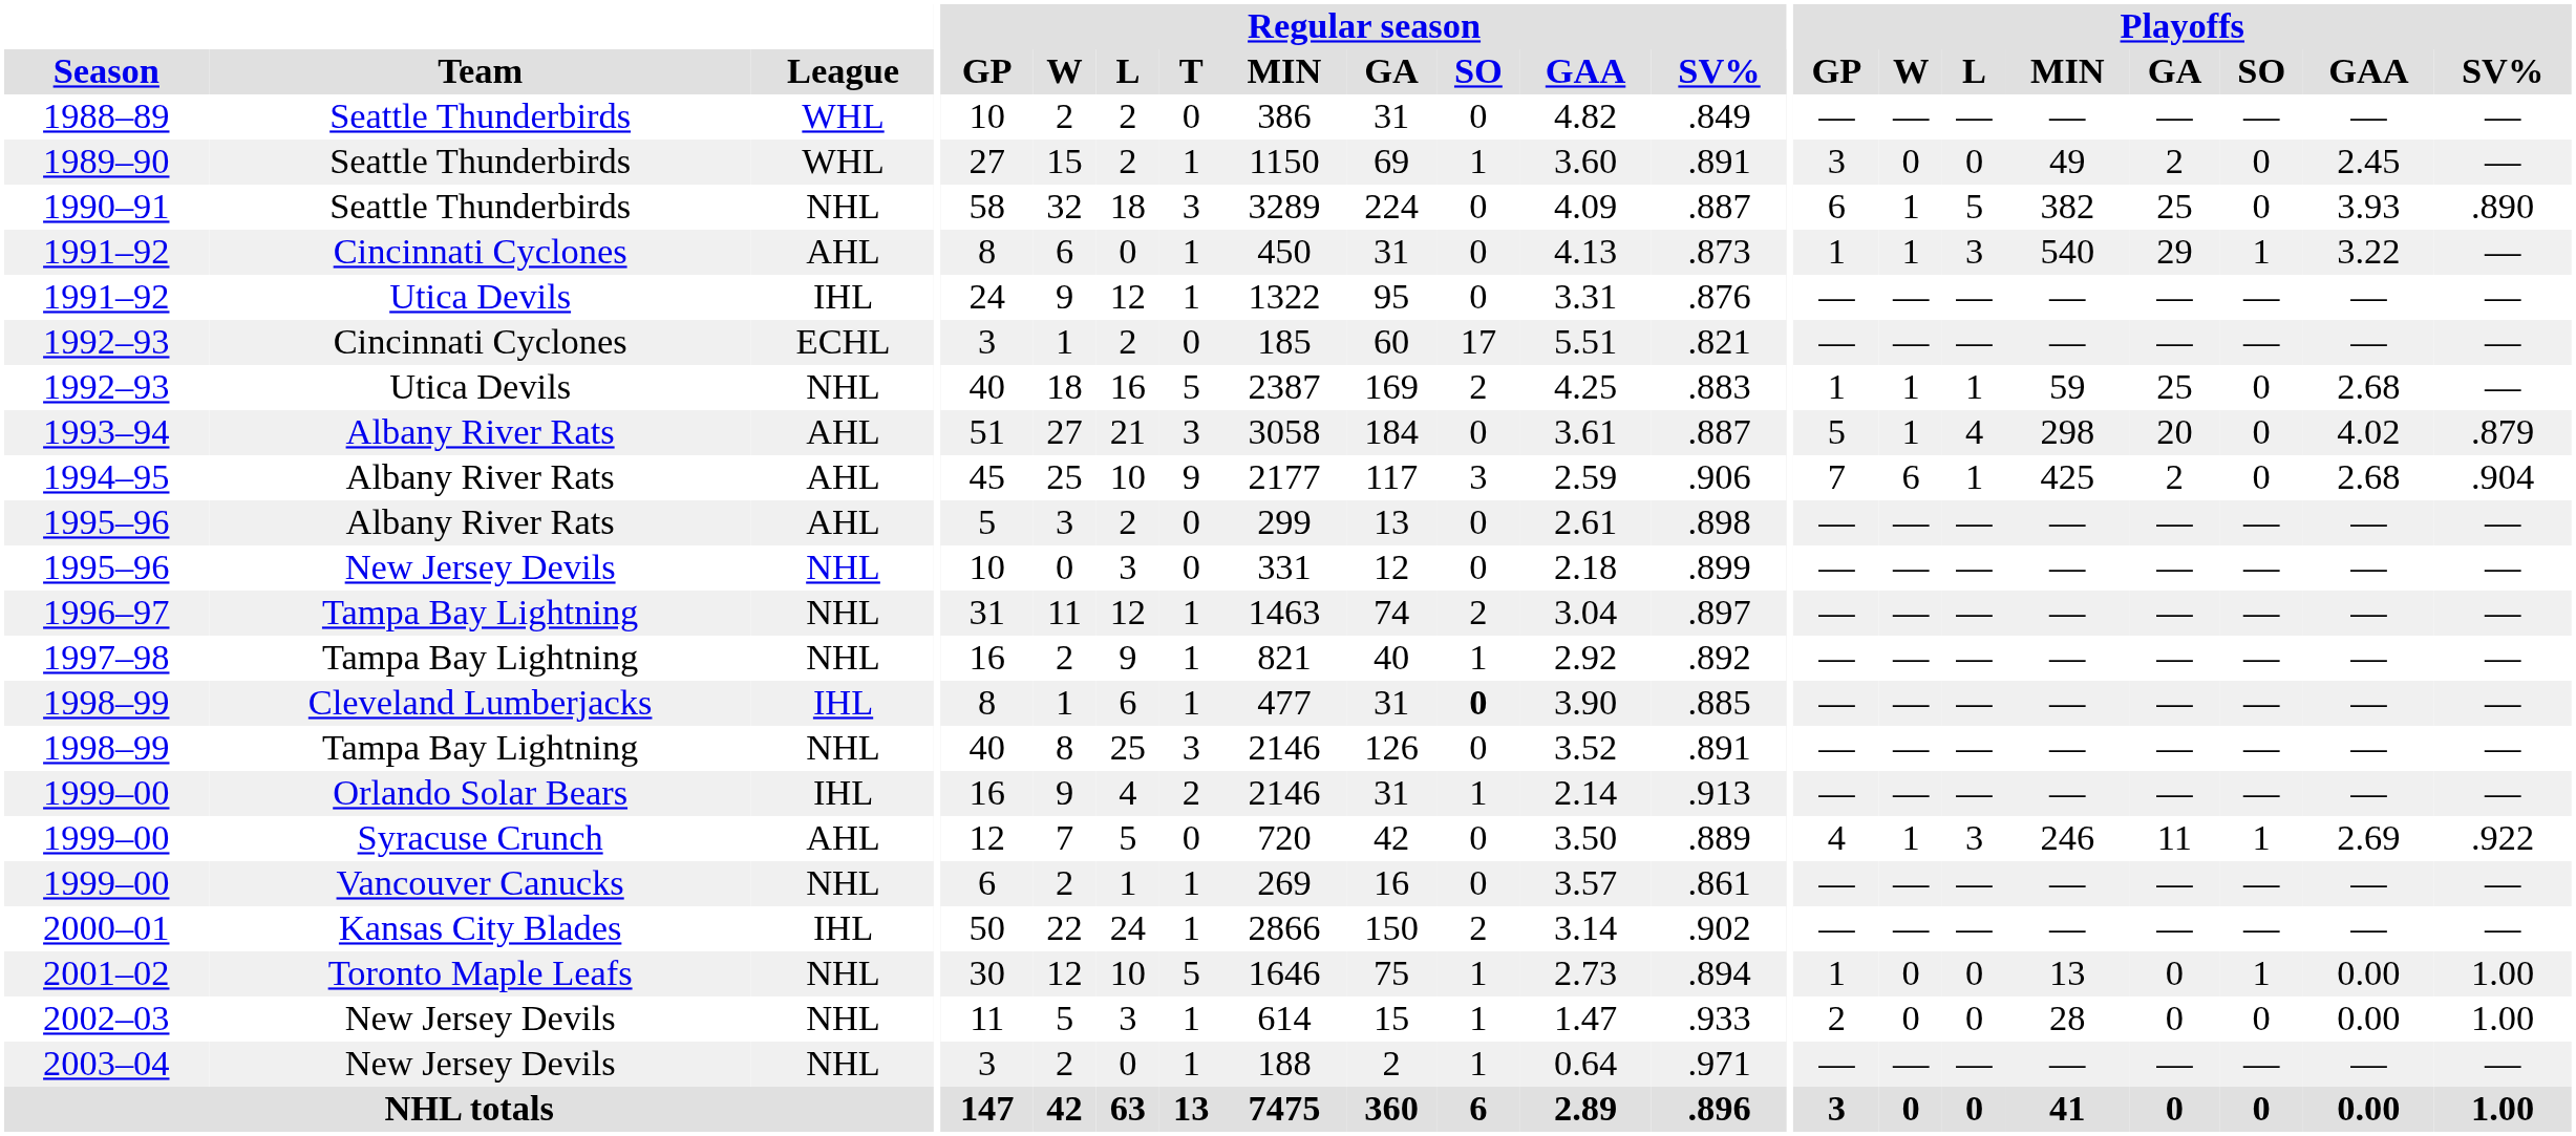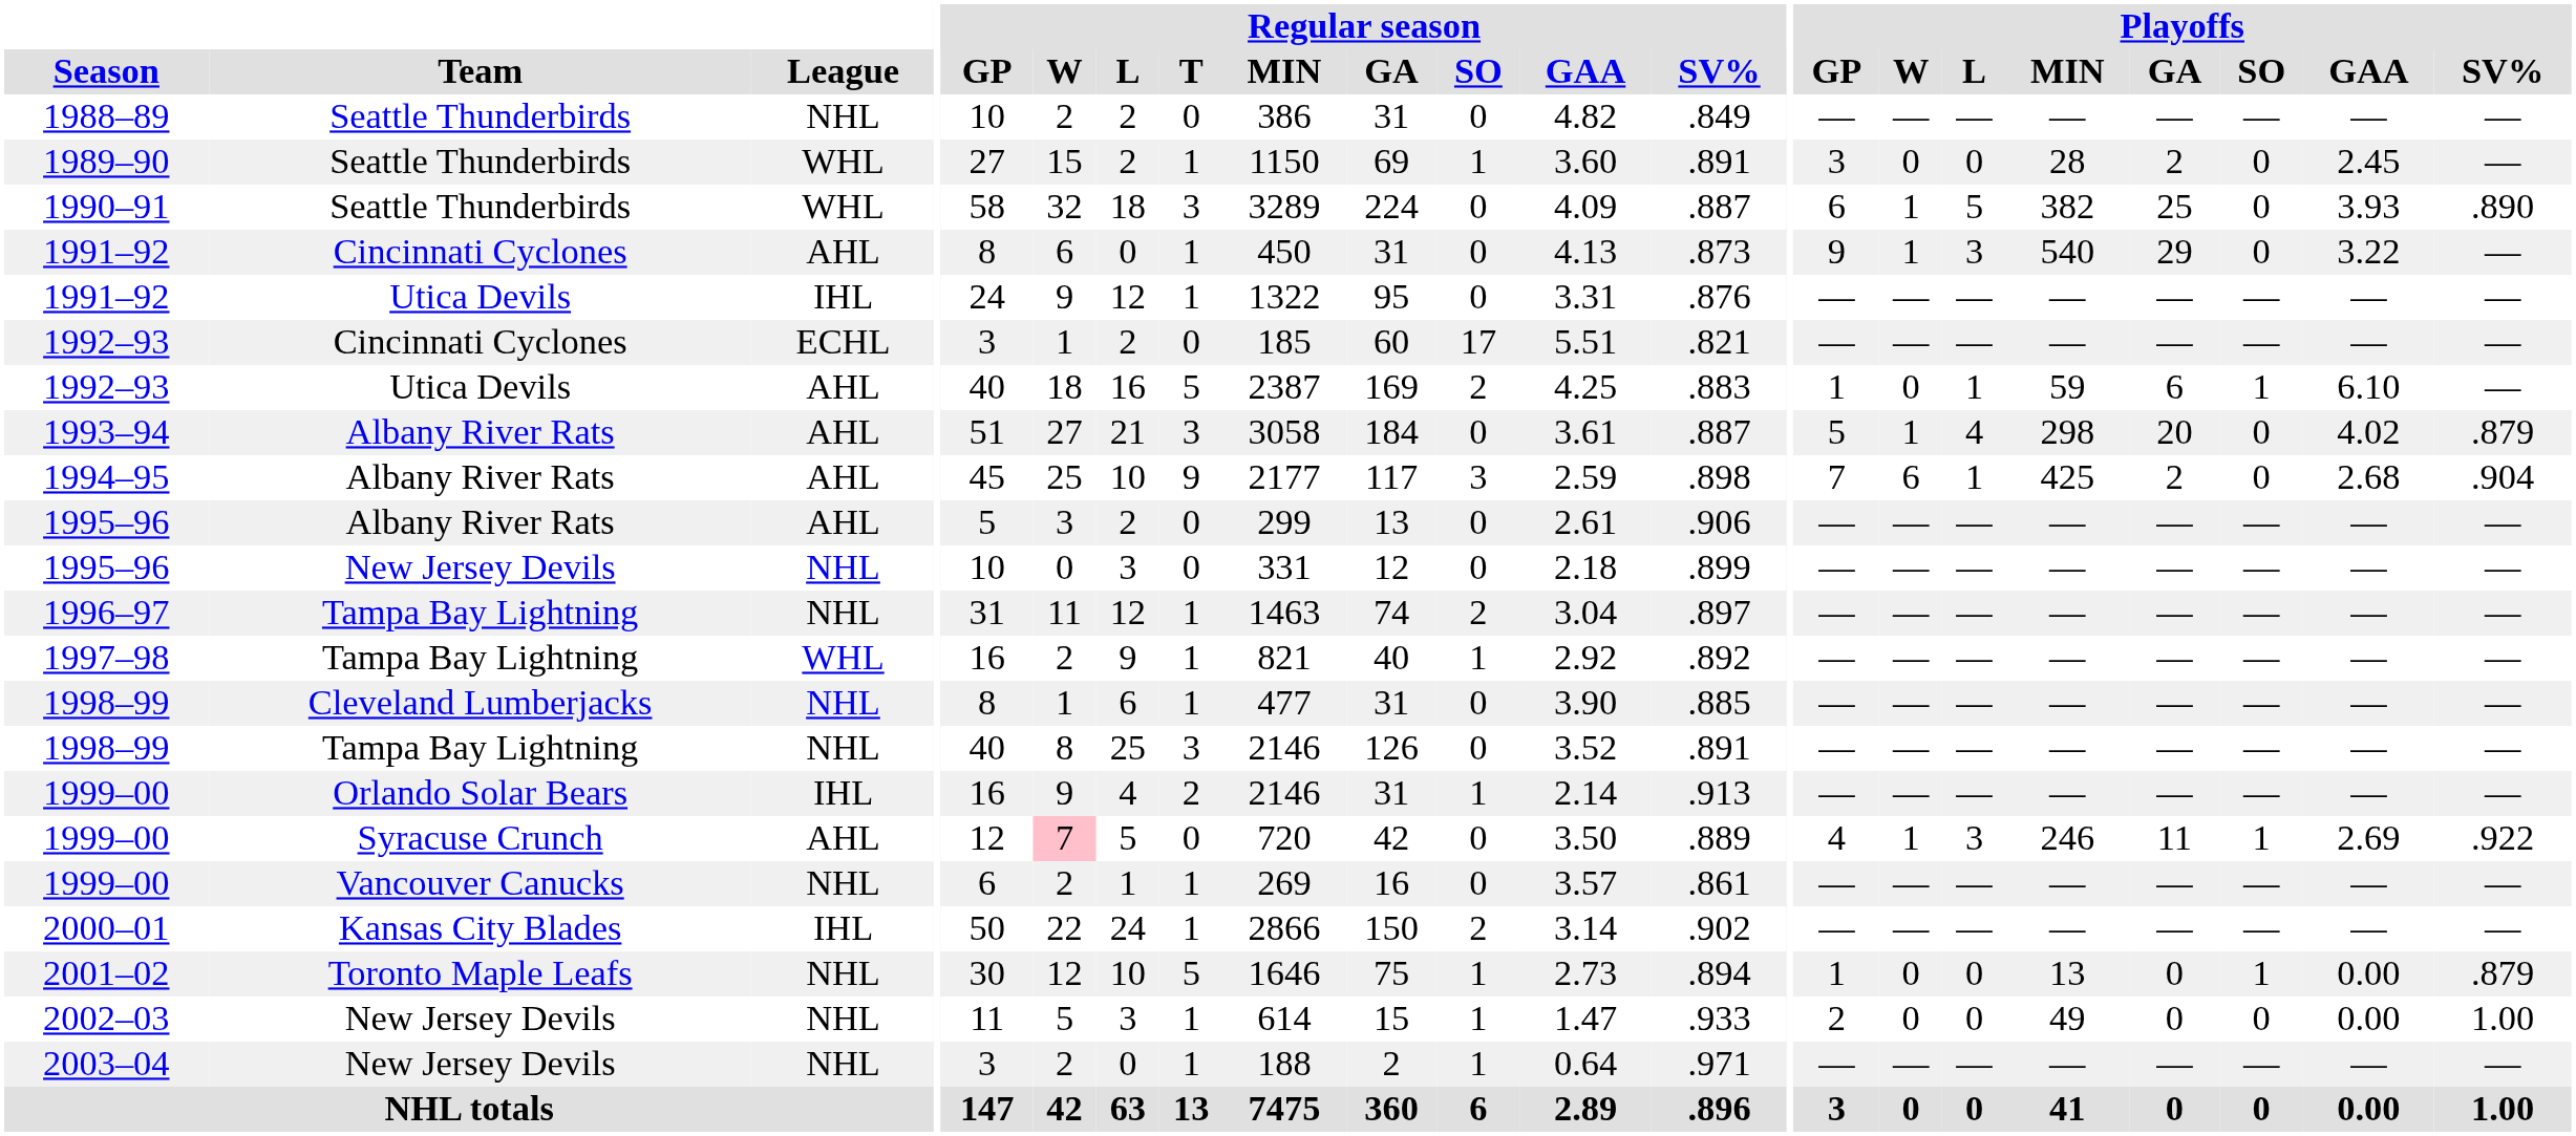 <table border="0" cellpadding="1" cellspacing="0" style="width:90%; text-align:center;">
 <tr bgcolor="#e0e0e0">
 <th colspan="3" bgcolor="#ffffff"></th>
 <th rowspan="99" bgcolor="#ffffff"></th>
 <th colspan="9" bgcolor="#e0e0e0"><a href='#'>Regular season</a></th>
 <th rowspan="99" bgcolor="#ffffff"></th>
 <th colspan="8" bgcolor="#e0e0e0"><a href='#'>Playoffs</a></th>
 </tr>
 <tr bgcolor="#e0e0e0">
 <th><a href='#'>Season</a></th>
 <th>Team</th>
 <th>League</th>
 <th>GP</th>
 <th>W</th>
 <th>L</th>
 <th>T</th>
 <th>MIN</th>
 <th>GA</th>
 <th><a href='#'>SO</a></th>
 <th><a href='#'>GAA</a></th>
 <th><a href='#'>SV%</a></th>
 <th>GP</th>
 <th>W</th>
 <th>L</th>
 <th>MIN</th>
 <th>GA</th>
 <th>SO</th>
 <th>GAA</th>
 <th>SV%</th>
 </tr>
 <tr>
 <td><a href='#'>1988–89</a></td>
 <td><a href='#'>Seattle Thunderbirds</a></td>
-<td><a href='#'>WHL</a></td>
+<td>NHL</td>
 <td>10</td>
 <td>2</td>
 <td>2</td>
 <td>0</td>
 <td>386</td>
 <td>31</td>
 <td>0</td>
 <td>4.82</td>
 <td>.849</td>
 <td>—</td>
 <td>—</td>
 <td>—</td>
 <td>—</td>
 <td>—</td>
 <td>—</td>
 <td>—</td>
 <td>—</td>
 </tr>
 <tr bgcolor="#f0f0f0">
 <td><a href='#'>1989–90</a></td>
 <td>Seattle Thunderbirds</td>
 <td>WHL</td>
 <td>27</td>
 <td>15</td>
 <td>2</td>
 <td>1</td>
 <td>1150</td>
 <td>69</td>
 <td>1</td>
 <td>3.60</td>
 <td>.891</td>
 <td>3</td>
 <td>0</td>
 <td>0</td>
-<td>49</td>
+<td>28</td>
 <td>2</td>
 <td>0</td>
 <td>2.45</td>
 <td>—</td>
 </tr>
 <tr>
 <td><a href='#'>1990–91</a></td>
 <td>Seattle Thunderbirds</td>
-<td>NHL</td>
+<td>WHL</td>
 <td>58</td>
 <td>32</td>
 <td>18</td>
 <td>3</td>
 <td>3289</td>
 <td>224</td>
 <td>0</td>
 <td>4.09</td>
 <td>.887</td>
 <td>6</td>
 <td>1</td>
 <td>5</td>
 <td>382</td>
 <td>25</td>
 <td>0</td>
 <td>3.93</td>
 <td>.890</td>
 </tr>
 <tr bgcolor="#f0f0f0">
 <td><a href='#'>1991–92</a></td>
 <td><a href='#'>Cincinnati Cyclones</a></td>
 <td>AHL</td>
 <td>8</td>
 <td>6</td>
 <td>0</td>
 <td>1</td>
 <td>450</td>
 <td>31</td>
 <td>0</td>
 <td>4.13</td>
 <td>.873</td>
-<td>1</td>
+<td>9</td>
 <td>1</td>
 <td>3</td>
 <td>540</td>
 <td>29</td>
-<td>1</td>
+<td>0</td>
 <td>3.22</td>
 <td>—</td>
 </tr>
 <tr>
 <td><a href='#'>1991–92</a></td>
 <td><a href='#'>Utica Devils</a></td>
 <td>IHL</td>
 <td>24</td>
 <td>9</td>
 <td>12</td>
 <td>1</td>
 <td>1322</td>
 <td>95</td>
 <td>0</td>
 <td>3.31</td>
 <td>.876</td>
 <td>—</td>
 <td>—</td>
 <td>—</td>
 <td>—</td>
 <td>—</td>
 <td>—</td>
 <td>—</td>
 <td>—</td>
 </tr>
 <tr bgcolor="#f0f0f0">
 <td><a href='#'>1992–93</a></td>
 <td>Cincinnati Cyclones</td>
 <td>ECHL</td>
 <td>3</td>
 <td>1</td>
 <td>2</td>
 <td>0</td>
 <td>185</td>
 <td>60</td>
 <td>17</td>
 <td>5.51</td>
 <td>.821</td>
 <td>—</td>
 <td>—</td>
 <td>—</td>
 <td>—</td>
 <td>—</td>
 <td>—</td>
 <td>—</td>
 <td>—</td>
 </tr>
 <tr>
 <td><a href='#'>1992–93</a></td>
 <td>Utica Devils</td>
-<td>NHL</td>
+<td>AHL</td>
 <td>40</td>
 <td>18</td>
 <td>16</td>
 <td>5</td>
 <td>2387</td>
 <td>169</td>
 <td>2</td>
 <td>4.25</td>
 <td>.883</td>
 <td>1</td>
-<td>1</td>
+<td>0</td>
 <td>1</td>
 <td>59</td>
-<td>25</td>
-<td>0</td>
-<td>2.68</td>
+<td>6</td>
+<td>1</td>
+<td>6.10</td>
 <td>—</td>
 </tr>
 <tr bgcolor="#f0f0f0">
 <td><a href='#'>1993–94</a></td>
 <td><a href='#'>Albany River Rats</a></td>
 <td>AHL</td>
 <td>51</td>
 <td>27</td>
 <td>21</td>
 <td>3</td>
 <td>3058</td>
 <td>184</td>
 <td>0</td>
 <td>3.61</td>
 <td>.887</td>
 <td>5</td>
 <td>1</td>
 <td>4</td>
 <td>298</td>
 <td>20</td>
 <td>0</td>
 <td>4.02</td>
 <td>.879</td>
 </tr>
 <tr>
 <td><a href='#'>1994–95</a></td>
 <td>Albany River Rats</td>
 <td>AHL</td>
 <td>45</td>
 <td>25</td>
 <td>10</td>
 <td>9</td>
 <td>2177</td>
 <td>117</td>
 <td>3</td>
 <td>2.59</td>
-<td>.906</td>
+<td>.898</td>
 <td>7</td>
 <td>6</td>
 <td>1</td>
 <td>425</td>
 <td>2</td>
 <td>0</td>
 <td>2.68</td>
 <td>.904</td>
 </tr>
 <tr bgcolor="#f0f0f0">
 <td><a href='#'>1995–96</a></td>
 <td>Albany River Rats</td>
 <td>AHL</td>
 <td>5</td>
 <td>3</td>
 <td>2</td>
 <td>0</td>
 <td>299</td>
 <td>13</td>
 <td>0</td>
 <td>2.61</td>
-<td>.898</td>
+<td>.906</td>
 <td>—</td>
 <td>—</td>
 <td>—</td>
 <td>—</td>
 <td>—</td>
 <td>—</td>
 <td>—</td>
 <td>—</td>
 </tr>
 <tr>
 <td><a href='#'>1995–96</a></td>
 <td><a href='#'>New Jersey Devils</a></td>
 <td><a href='#'>NHL</a></td>
 <td>10</td>
 <td>0</td>
 <td>3</td>
 <td>0</td>
 <td>331</td>
 <td>12</td>
 <td>0</td>
 <td>2.18</td>
 <td>.899</td>
 <td>—</td>
 <td>—</td>
 <td>—</td>
 <td>—</td>
 <td>—</td>
 <td>—</td>
 <td>—</td>
 <td>—</td>
 </tr>
 <tr bgcolor="#f0f0f0">
 <td><a href='#'>1996–97</a></td>
 <td><a href='#'>Tampa Bay Lightning</a></td>
 <td>NHL</td>
 <td>31</td>
 <td>11</td>
 <td>12</td>
 <td>1</td>
 <td>1463</td>
 <td>74</td>
 <td>2</td>
 <td>3.04</td>
 <td>.897</td>
 <td>—</td>
 <td>—</td>
 <td>—</td>
 <td>—</td>
 <td>—</td>
 <td>—</td>
 <td>—</td>
 <td>—</td>
 </tr>
 <tr>
 <td><a href='#'>1997–98</a></td>
 <td>Tampa Bay Lightning</td>
-<td>NHL</td>
+<td><a href='#'>WHL</a></td>
 <td>16</td>
 <td>2</td>
 <td>9</td>
 <td>1</td>
 <td>821</td>
 <td>40</td>
 <td>1</td>
 <td>2.92</td>
 <td>.892</td>
 <td>—</td>
 <td>—</td>
 <td>—</td>
 <td>—</td>
 <td>—</td>
 <td>—</td>
 <td>—</td>
 <td>—</td>
 </tr>
 <tr bgcolor="#f0f0f0">
 <td><a href='#'>1998–99</a></td>
 <td><a href='#'>Cleveland Lumberjacks</a></td>
-<td><a href='#'>IHL</a></td>
+<td><a href='#'>NHL</a></td>
 <td>8</td>
 <td>1</td>
 <td>6</td>
 <td>1</td>
 <td>477</td>
 <td>31</td>
-<td><strong>0</strong></td>
+<td>0</td>
 <td>3.90</td>
 <td>.885</td>
 <td>—</td>
 <td>—</td>
 <td>—</td>
 <td>—</td>
 <td>—</td>
 <td>—</td>
 <td>—</td>
 <td>—</td>
 </tr>
 <tr>
 <td><a href='#'>1998–99</a></td>
 <td>Tampa Bay Lightning</td>
 <td>NHL</td>
 <td>40</td>
 <td>8</td>
 <td>25</td>
 <td>3</td>
 <td>2146</td>
 <td>126</td>
 <td>0</td>
 <td>3.52</td>
 <td>.891</td>
 <td>—</td>
 <td>—</td>
 <td>—</td>
 <td>—</td>
 <td>—</td>
 <td>—</td>
 <td>—</td>
 <td>—</td>
 </tr>
 <tr bgcolor="#f0f0f0">
 <td><a href='#'>1999–00</a></td>
 <td><a href='#'>Orlando Solar Bears</a></td>
 <td>IHL</td>
 <td>16</td>
 <td>9</td>
 <td>4</td>
 <td>2</td>
 <td>2146</td>
 <td>31</td>
 <td>1</td>
 <td>2.14</td>
 <td>.913</td>
 <td>—</td>
 <td>—</td>
 <td>—</td>
 <td>—</td>
 <td>—</td>
 <td>—</td>
 <td>—</td>
 <td>—</td>
 </tr>
 <tr>
 <td><a href='#'>1999–00</a></td>
 <td><a href='#'>Syracuse Crunch</a></td>
 <td>AHL</td>
 <td>12</td>
-<td>7</td>
+<td style="background: pink;">7</td>
 <td>5</td>
 <td>0</td>
 <td>720</td>
 <td>42</td>
 <td>0</td>
 <td>3.50</td>
 <td>.889</td>
 <td>4</td>
 <td>1</td>
 <td>3</td>
 <td>246</td>
 <td>11</td>
 <td>1</td>
 <td>2.69</td>
 <td>.922</td>
 </tr>
 <tr bgcolor="#f0f0f0">
 <td><a href='#'>1999–00</a></td>
 <td><a href='#'>Vancouver Canucks</a></td>
 <td>NHL</td>
 <td>6</td>
 <td>2</td>
 <td>1</td>
 <td>1</td>
 <td>269</td>
 <td>16</td>
 <td>0</td>
 <td>3.57</td>
 <td>.861</td>
 <td>—</td>
 <td>—</td>
 <td>—</td>
 <td>—</td>
 <td>—</td>
 <td>—</td>
 <td>—</td>
 <td>—</td>
 </tr>
 <tr>
 <td><a href='#'>2000–01</a></td>
 <td><a href='#'>Kansas City Blades</a></td>
 <td>IHL</td>
 <td>50</td>
 <td>22</td>
 <td>24</td>
 <td>1</td>
 <td>2866</td>
 <td>150</td>
 <td>2</td>
 <td>3.14</td>
 <td>.902</td>
 <td>—</td>
 <td>—</td>
 <td>—</td>
 <td>—</td>
 <td>—</td>
 <td>—</td>
 <td>—</td>
 <td>—</td>
 </tr>
 <tr bgcolor="#f0f0f0">
 <td><a href='#'>2001–02</a></td>
 <td><a href='#'>Toronto Maple Leafs</a></td>
 <td>NHL</td>
 <td>30</td>
 <td>12</td>
 <td>10</td>
 <td>5</td>
 <td>1646</td>
 <td>75</td>
 <td>1</td>
 <td>2.73</td>
 <td>.894</td>
 <td>1</td>
 <td>0</td>
 <td>0</td>
 <td>13</td>
 <td>0</td>
 <td>1</td>
 <td>0.00</td>
-<td>1.00</td>
+<td>.879</td>
 </tr>
 <tr>
 <td><a href='#'>2002–03</a></td>
 <td>New Jersey Devils</td>
 <td>NHL</td>
 <td>11</td>
 <td>5</td>
 <td>3</td>
 <td>1</td>
 <td>614</td>
 <td>15</td>
 <td>1</td>
 <td>1.47</td>
 <td>.933</td>
 <td>2</td>
 <td>0</td>
 <td>0</td>
-<td>28</td>
+<td>49</td>
 <td>0</td>
 <td>0</td>
 <td>0.00</td>
 <td>1.00</td>
 </tr>
 <tr bgcolor="#f0f0f0">
 <td><a href='#'>2003–04</a></td>
 <td>New Jersey Devils</td>
 <td>NHL</td>
 <td>3</td>
 <td>2</td>
 <td>0</td>
 <td>1</td>
 <td>188</td>
 <td>2</td>
 <td>1</td>
 <td>0.64</td>
 <td>.971</td>
 <td>—</td>
 <td>—</td>
 <td>—</td>
 <td>—</td>
 <td>—</td>
 <td>—</td>
 <td>—</td>
 <td>—</td>
 </tr>
 <tr bgcolor="#e0e0e0">
 <th colspan=3>NHL totals</th>
 <th>147</th>
 <th>42</th>
 <th>63</th>
 <th>13</th>
 <th>7475</th>
 <th>360</th>
 <th>6</th>
 <th>2.89</th>
 <th>.896</th>
 <th>3</th>
 <th>0</th>
 <th>0</th>
 <th>41</th>
 <th>0</th>
 <th>0</th>
 <th>0.00</th>
 <th>1.00</th>
 </tr>
 </table>
